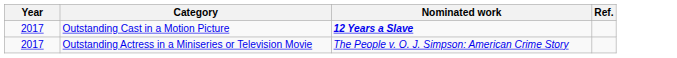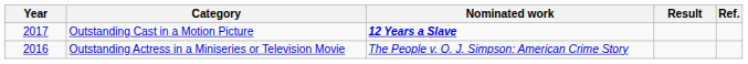 <table class=wikitable>
 <tr>
 <th scope="col" style="width:5em;">Year</th>
 <th scope="col" style="width:26em;">Category</th>
 <th scope="col" style="width:25em;">Nominated work</th>
+<th scope="col" style="width:5em;">Result</th>
 <th>Ref.</th>
 </tr>
 <tr>
 <td style="text-align:center;"><a href='#'>2017</a></td>
 <td><a href='#'>Outstanding Cast in a Motion Picture</a></td>
 <td><strong><em><a href='#'>12 Years a Slave</a></em></strong></td>
+<td></td>
 <td style="text-align:center;"></td>
 </tr>
 <tr>
-<td style="text-align:center;"><a href='#'>2017</a></td>
+<td style="text-align:center;"><a href='#'>2016</a></td>
 <td><a href='#'>Outstanding Actress in a Miniseries or Television Movie</a></td>
 <td><em><a href='#'>The People v. O. J. Simpson: American Crime Story</a></em></td>
+<td></td>
 <td style="text-align:center;"></td>
 </tr>
 </table>
